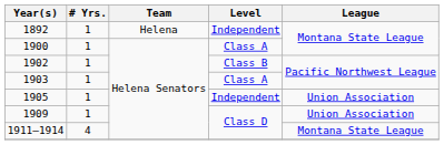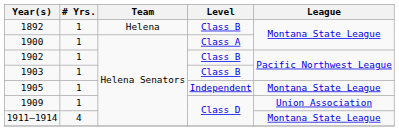 <table class="wikitable" style="text-align:center; font-size: 95%;">
 <tr>
 <th>Year(s)</th>
 <th># Yrs.</th>
 <th>Team</th>
 <th>Level</th>
 <th>League</th>
 </tr>
 <tr>
 <td>1892</td>
 <td>1</td>
 <td>Helena</td>
-<td><a href='#'>Independent</a></td>
+<td><a href='#'>Class B</a></td>
 <td rowspan=2><a href='#'>Montana State League</a></td>
 </tr>
 <tr>
 <td>1900</td>
 <td>1</td>
 <td rowspan=6>Helena Senators</td>
 <td><a href='#'>Class A</a></td>
 </tr>
 <tr>
 <td>1902</td>
 <td>1</td>
 <td><a href='#'>Class B</a></td>
 <td rowspan=2><a href='#'>Pacific Northwest League</a></td>
 </tr>
 <tr>
 <td>1903</td>
 <td>1</td>
-<td><a href='#'>Class A</a></td>
+<td><a href='#'>Class B</a></td>
 </tr>
 <tr>
 <td>1905</td>
 <td>1</td>
 <td><a href='#'>Independent</a></td>
-<td><a href='#'>Union Association</a></td>
+<td><a href='#'>Montana State League</a></td>
 </tr>
 <tr>
 <td>1909</td>
 <td>1</td>
 <td rowspan=2><a href='#'>Class D</a></td>
 <td><a href='#'>Union Association</a></td>
 </tr>
 <tr>
 <td>1911–1914</td>
 <td>4</td>
 <td><a href='#'>Montana State League</a></td>
 </tr>
 <tr>
 </tr>
 </table>
